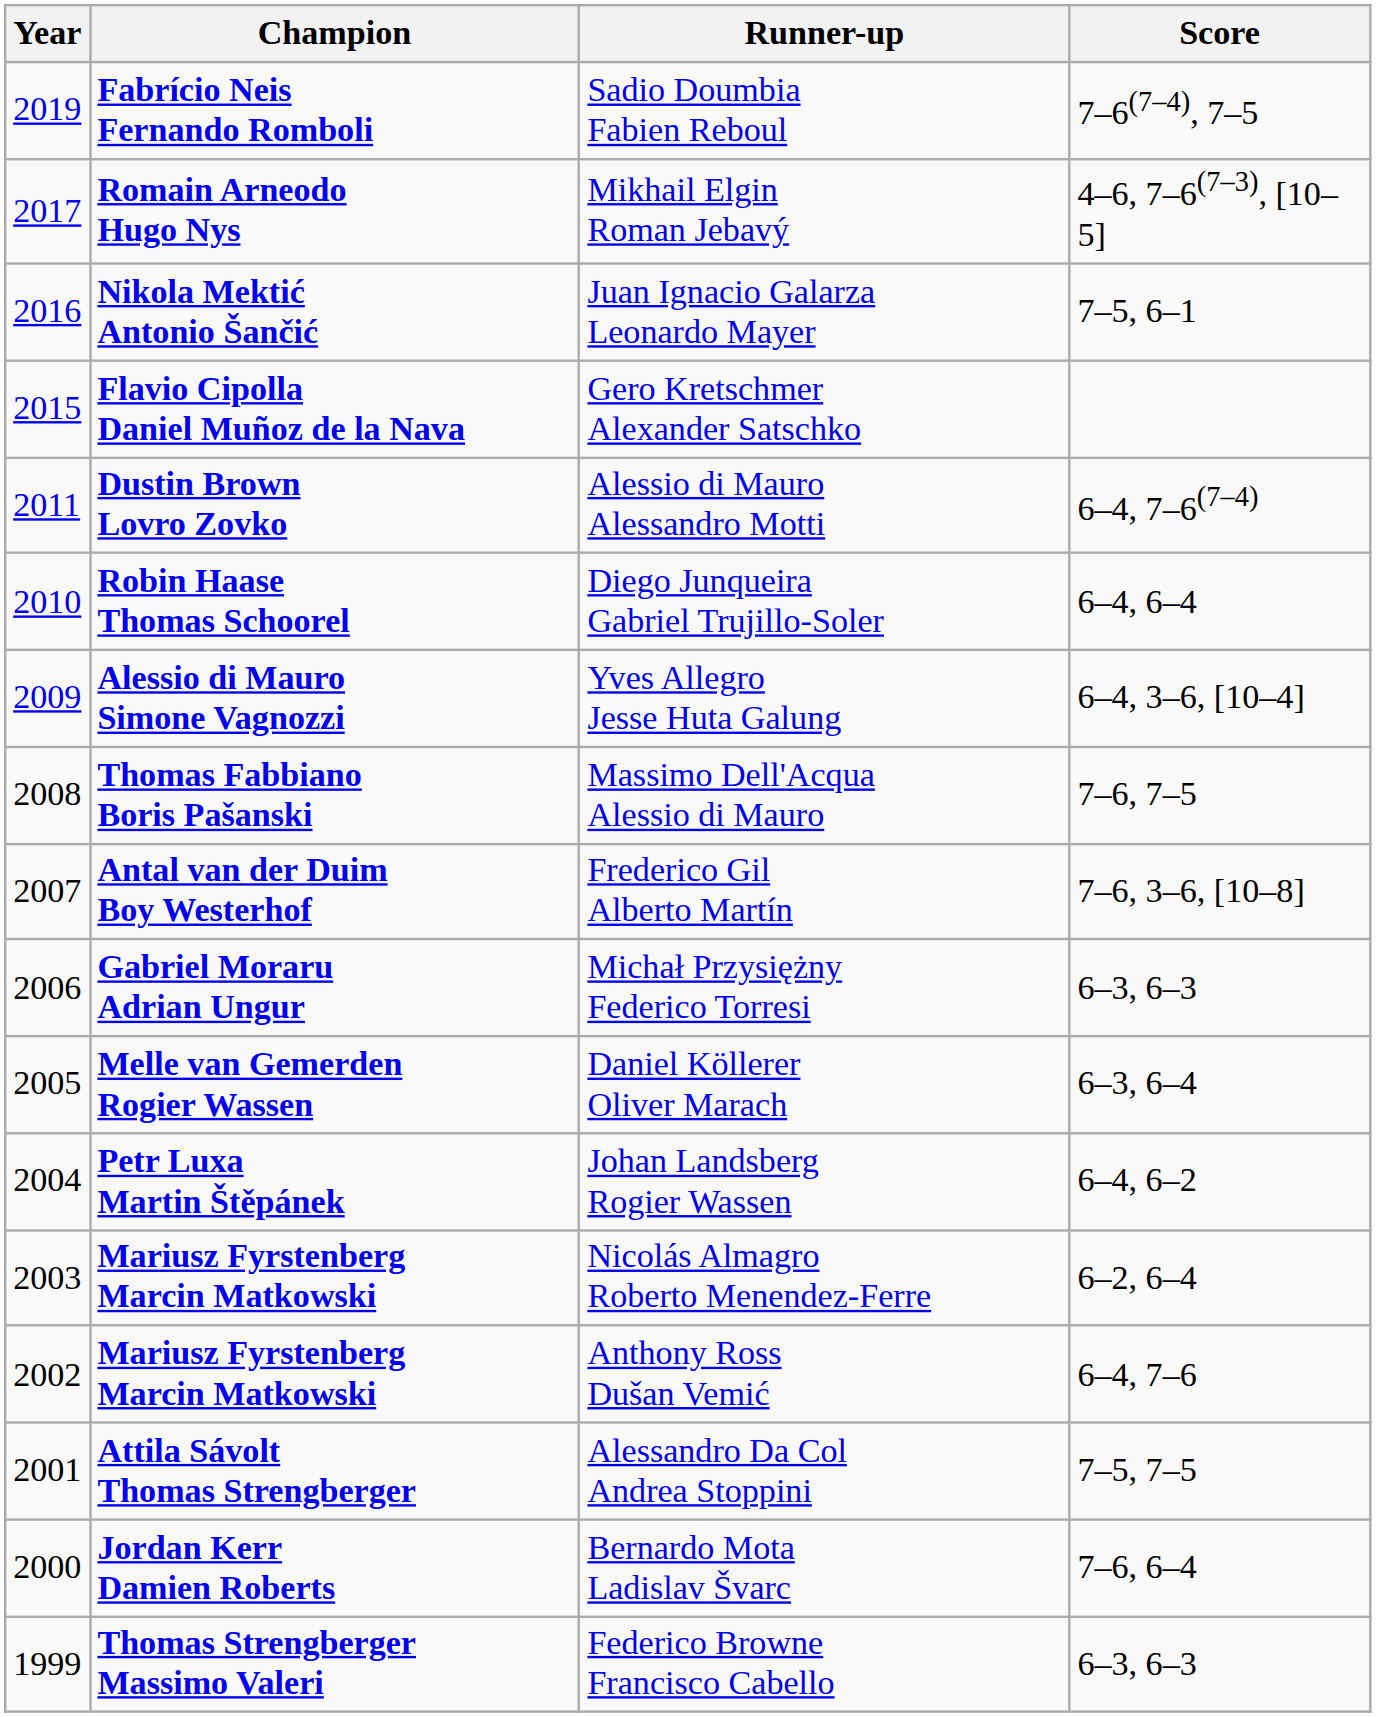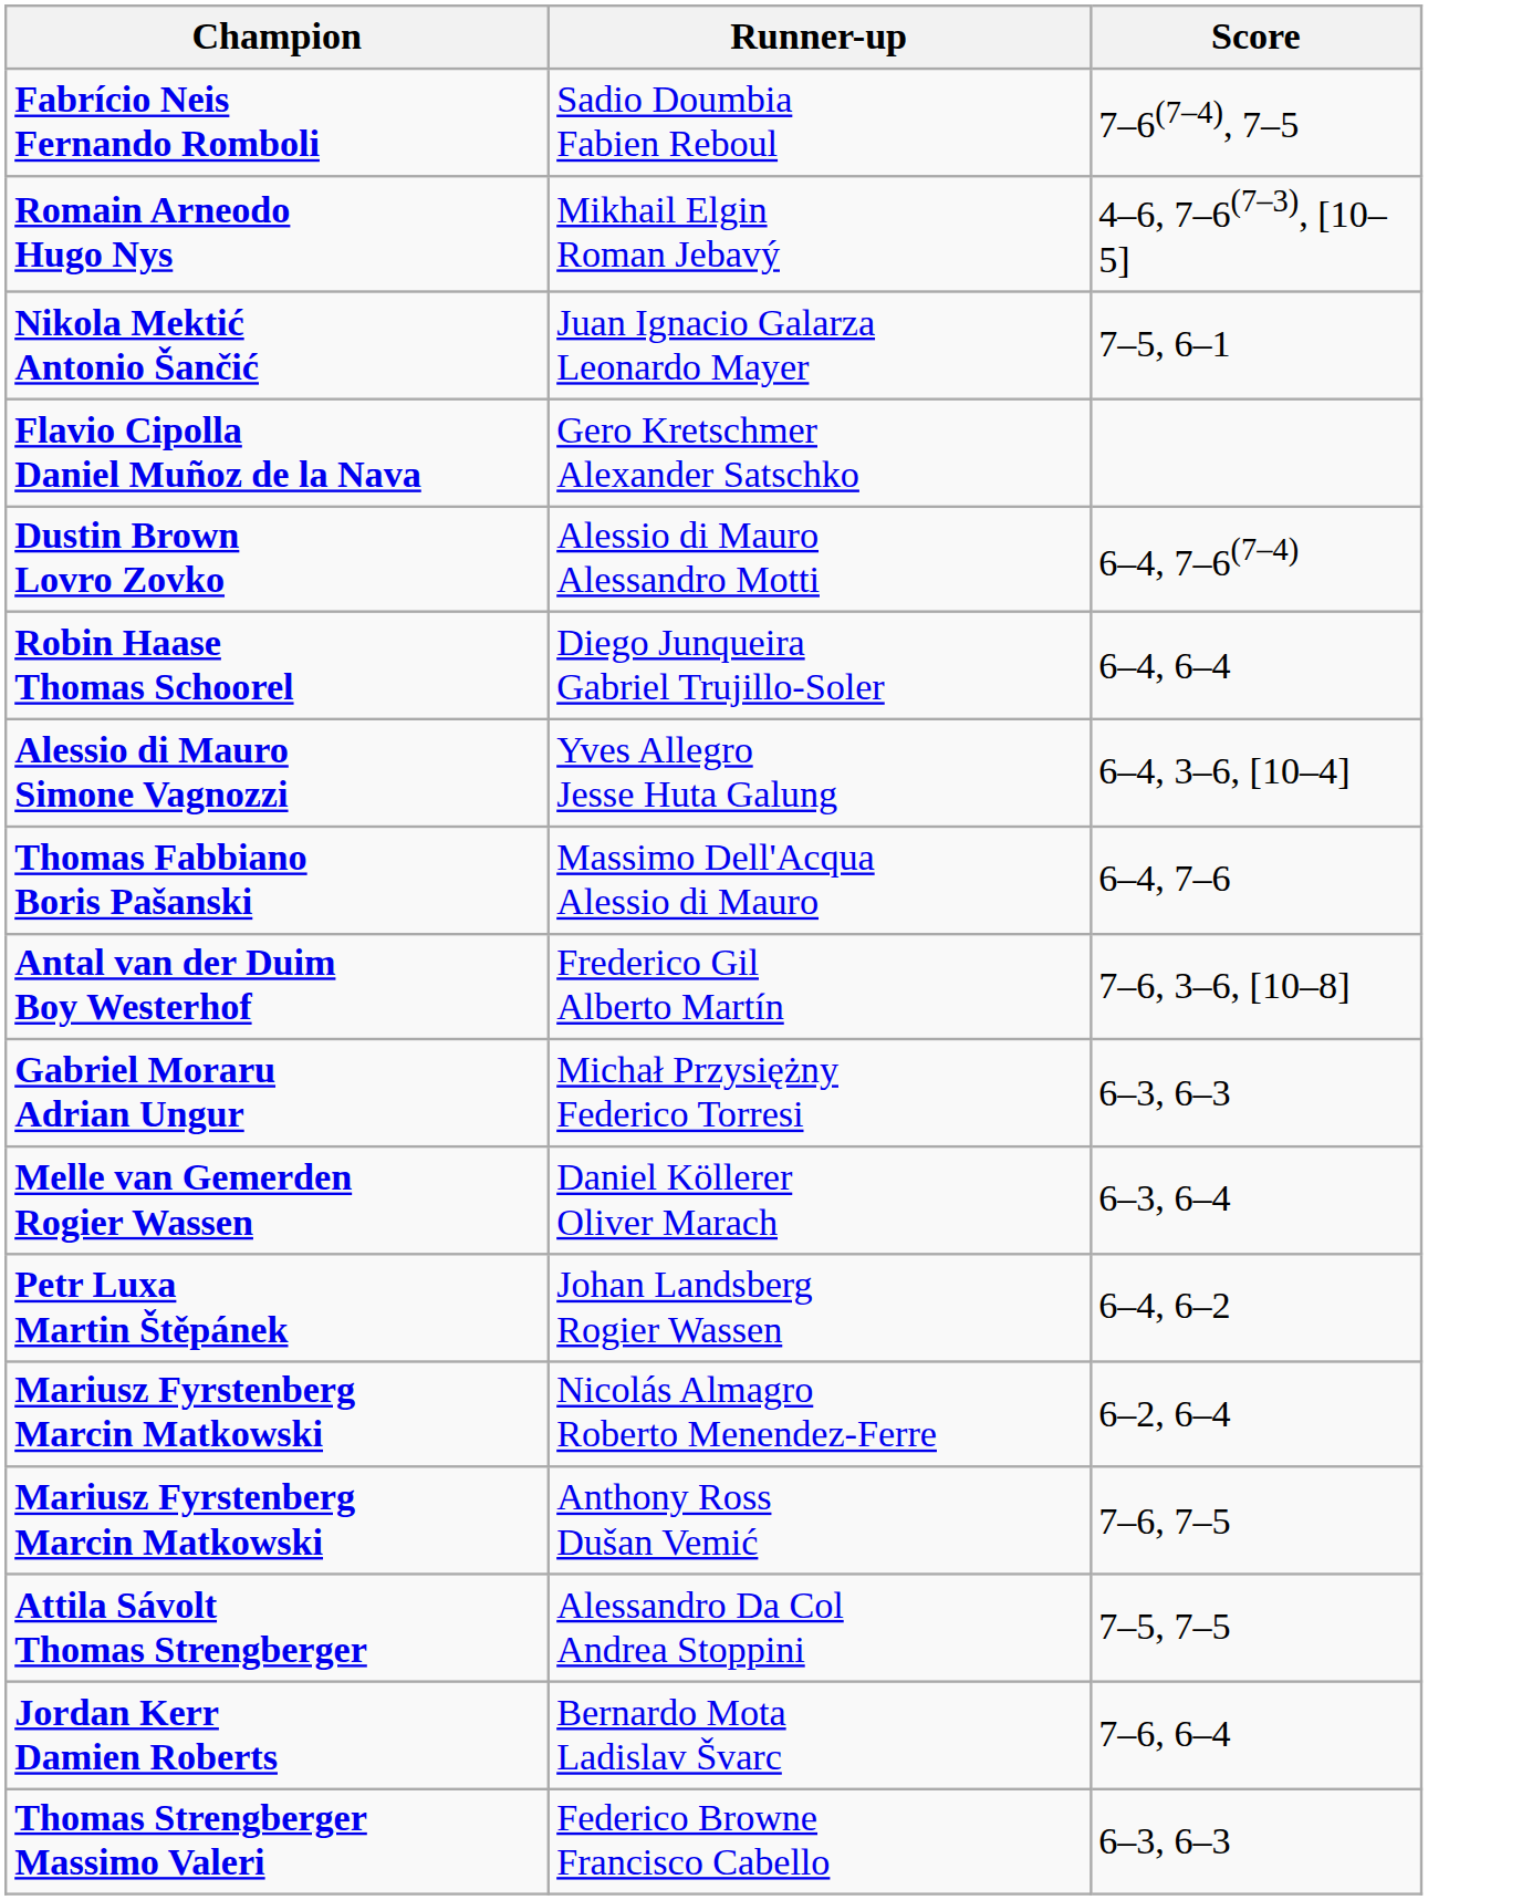 <table class="wikitable" style="font-size:90%">
 <tr>
-<th>Year</th>
 <th width="200">Champion</th>
 <th width="200">Runner-up</th>
 <th width="120">Score</th>
 </tr>
 <tr>
-<td><a href='#'>2019</a></td>
 <td> <strong><a href='#'>Fabrício Neis</a></strong> <br>  <strong><a href='#'>Fernando Romboli</a></strong></td>
 <td> <a href='#'>Sadio Doumbia</a> <br>  <a href='#'>Fabien Reboul</a></td>
 <td>7–6<sup>(7–4)</sup>, 7–5</td>
 </tr>
 <tr>
-<td><a href='#'>2017</a></td>
 <td> <strong><a href='#'>Romain Arneodo</a></strong> <br>  <strong><a href='#'>Hugo Nys</a></strong></td>
 <td> <a href='#'>Mikhail Elgin</a> <br>  <a href='#'>Roman Jebavý</a></td>
 <td>4–6, 7–6<sup>(7–3)</sup>, [10–5]</td>
 </tr>
 <tr>
-<td><a href='#'>2016</a></td>
 <td> <strong><a href='#'>Nikola Mektić</a></strong> <br>  <strong><a href='#'>Antonio Šančić</a></strong></td>
 <td> <a href='#'>Juan Ignacio Galarza</a> <br>  <a href='#'>Leonardo Mayer</a></td>
 <td>7–5, 6–1</td>
 </tr>
 <tr>
-<td><a href='#'>2015</a></td>
 <td> <strong><a href='#'>Flavio Cipolla</a></strong> <br>  <strong><a href='#'>Daniel Muñoz de la Nava</a></strong></td>
 <td> <a href='#'>Gero Kretschmer</a> <br>  <a href='#'>Alexander Satschko</a></td>
 <td></td>
 </tr>
 <tr>
-<td><a href='#'>2011</a></td>
 <td> <strong><a href='#'>Dustin Brown</a></strong> <br>  <strong><a href='#'>Lovro Zovko</a></strong></td>
 <td> <a href='#'>Alessio di Mauro</a> <br>  <a href='#'>Alessandro Motti</a></td>
 <td>6–4, 7–6<sup>(7–4)</sup></td>
 </tr>
 <tr>
-<td><a href='#'>2010</a></td>
 <td> <strong><a href='#'>Robin Haase</a></strong> <br>  <strong><a href='#'>Thomas Schoorel</a></strong></td>
 <td> <a href='#'>Diego Junqueira</a> <br>  <a href='#'>Gabriel Trujillo-Soler</a></td>
 <td>6–4, 6–4</td>
 </tr>
 <tr>
-<td><a href='#'>2009</a></td>
 <td> <strong><a href='#'>Alessio di Mauro</a></strong> <br>  <strong><a href='#'>Simone Vagnozzi</a></strong></td>
 <td> <a href='#'>Yves Allegro</a> <br>  <a href='#'>Jesse Huta Galung</a></td>
 <td>6–4, 3–6, [10–4]</td>
 </tr>
 <tr>
-<td>2008</td>
 <td> <strong><a href='#'>Thomas Fabbiano</a></strong> <br>  <strong><a href='#'>Boris Pašanski</a></strong></td>
 <td> <a href='#'>Massimo Dell'Acqua</a> <br>  <a href='#'>Alessio di Mauro</a></td>
-<td>7–6, 7–5</td>
+<td>6–4, 7–6</td>
 </tr>
 <tr>
-<td>2007</td>
 <td> <strong><a href='#'>Antal van der Duim</a></strong> <br>  <strong><a href='#'>Boy Westerhof</a></strong></td>
 <td> <a href='#'>Frederico Gil</a> <br>  <a href='#'>Alberto Martín</a></td>
 <td>7–6, 3–6, [10–8]</td>
 </tr>
 <tr>
-<td>2006</td>
 <td> <strong><a href='#'>Gabriel Moraru</a></strong> <br>  <strong><a href='#'>Adrian Ungur</a></strong></td>
 <td> <a href='#'>Michał Przysiężny</a> <br>  <a href='#'>Federico Torresi</a></td>
 <td>6–3, 6–3</td>
 </tr>
 <tr>
-<td>2005</td>
 <td> <strong><a href='#'>Melle van Gemerden</a></strong> <br>  <strong><a href='#'>Rogier Wassen</a></strong></td>
 <td> <a href='#'>Daniel Köllerer</a> <br>  <a href='#'>Oliver Marach</a></td>
 <td>6–3, 6–4</td>
 </tr>
 <tr>
-<td>2004</td>
 <td> <strong><a href='#'>Petr Luxa</a></strong> <br>  <strong><a href='#'>Martin Štěpánek</a></strong></td>
 <td> <a href='#'>Johan Landsberg</a> <br>  <a href='#'>Rogier Wassen</a></td>
 <td>6–4, 6–2</td>
 </tr>
 <tr>
-<td>2003</td>
 <td> <strong><a href='#'>Mariusz Fyrstenberg</a></strong> <br>  <strong><a href='#'>Marcin Matkowski</a></strong></td>
 <td> <a href='#'>Nicolás Almagro</a> <br>  <a href='#'>Roberto Menendez-Ferre</a></td>
 <td>6–2, 6–4</td>
 </tr>
 <tr>
-<td>2002</td>
 <td> <strong><a href='#'>Mariusz Fyrstenberg</a></strong> <br>  <strong><a href='#'>Marcin Matkowski</a></strong></td>
 <td> <a href='#'>Anthony Ross</a> <br>  <a href='#'>Dušan Vemić</a></td>
-<td>6–4, 7–6</td>
+<td>7–6, 7–5</td>
 </tr>
 <tr>
-<td>2001</td>
 <td> <strong><a href='#'>Attila Sávolt</a></strong> <br>  <strong><a href='#'>Thomas Strengberger</a></strong></td>
 <td> <a href='#'>Alessandro Da Col</a> <br>  <a href='#'>Andrea Stoppini</a></td>
 <td>7–5, 7–5</td>
 </tr>
 <tr>
-<td>2000</td>
 <td> <strong><a href='#'>Jordan Kerr</a></strong> <br>  <strong><a href='#'>Damien Roberts</a></strong></td>
 <td> <a href='#'>Bernardo Mota</a> <br>  <a href='#'>Ladislav Švarc</a></td>
 <td>7–6, 6–4</td>
 </tr>
 <tr>
-<td>1999</td>
 <td> <strong><a href='#'>Thomas Strengberger</a></strong> <br>  <strong><a href='#'>Massimo Valeri</a></strong></td>
 <td> <a href='#'>Federico Browne</a> <br>  <a href='#'>Francisco Cabello</a></td>
 <td>6–3, 6–3</td>
 </tr>
 </table>
